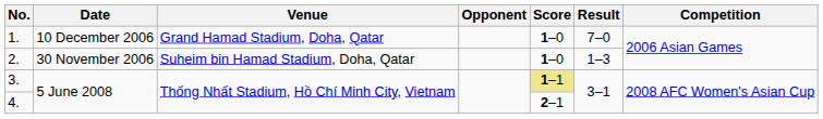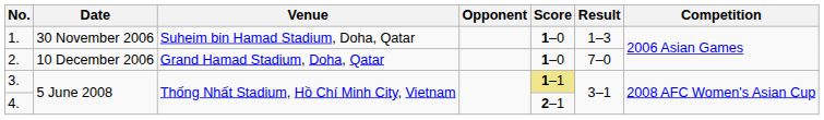 <table class="wikitable">
 <tr>
 <th>No.</th>
 <th>Date</th>
 <th>Venue</th>
 <th>Opponent</th>
 <th>Score</th>
 <th>Result</th>
 <th>Competition</th>
 </tr>
 <tr>
 <td>1.</td>
+<td>30 November 2006</td>
+<td><a href='#'>Suheim bin Hamad Stadium</a>, Doha, Qatar</td>
+<td></td>
+<td align=center><strong>1</strong>–0</td>
+<td align=center>1–3 </td>
+<td rowspan=2><a href='#'>2006 Asian Games</a></td>
+</tr>
+<tr>
+<td>2.</td>
 <td>10 December 2006</td>
 <td><a href='#'>Grand Hamad Stadium</a>, <a href='#'>Doha</a>, <a href='#'>Qatar</a></td>
 <td></td>
 <td align=center><strong>1</strong>–0</td>
 <td align=center>7–0</td>
-<td rowspan=2><a href='#'>2006 Asian Games</a></td>
-</tr>
-<tr>
-<td>2.</td>
-<td>30 November 2006</td>
-<td><a href='#'>Suheim bin Hamad Stadium</a>, Doha, Qatar</td>
-<td></td>
-<td align=center><strong>1</strong>–0</td>
-<td align=center>1–3 </td>
 </tr>
 <tr>
 <td>3.</td>
 <td rowspan=2>5 June 2008</td>
 <td rowspan=2><a href='#'>Thống Nhất Stadium</a>, <a href='#'>Hồ Chí Minh City</a>, <a href='#'>Vietnam</a></td>
 <td rowspan=2></td>
 <td align=center style="background: khaki;"><strong>1</strong>–1</td>
 <td rowspan=2 align=center>3–1</td>
 <td rowspan=2><a href='#'>2008 AFC Women's Asian Cup</a></td>
 </tr>
 <tr>
 <td>4.</td>
 <td align=center><strong>2</strong>–1</td>
 </tr>
 </table>
